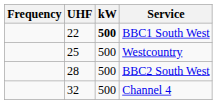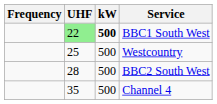 <table class="wikitable sortable">
 <tr>
 <th>Frequency</th>
 <th>UHF</th>
 <th>kW</th>
 <th>Service</th>
 </tr>
 <tr>
 <td></td>
-<td>22</td>
+<td style="background: lightgreen;">22</td>
 <td><strong>500</strong></td>
 <td><a href='#'>BBC1 South West</a></td>
 </tr>
 <tr>
 <td></td>
 <td>25</td>
 <td>500</td>
 <td><a href='#'>Westcountry</a></td>
 </tr>
 <tr>
 <td></td>
 <td>28</td>
 <td>500</td>
 <td><a href='#'>BBC2 South West</a></td>
 </tr>
 <tr>
 <td></td>
-<td>32</td>
+<td>35</td>
 <td>500</td>
 <td><a href='#'>Channel 4</a></td>
 </tr>
 </table>
